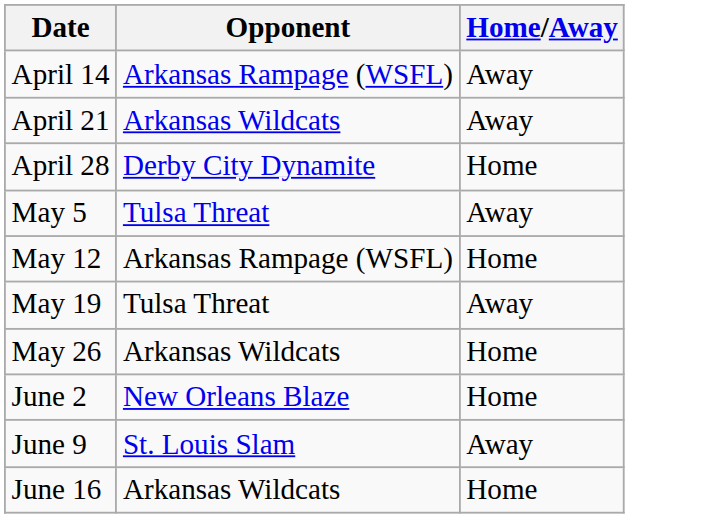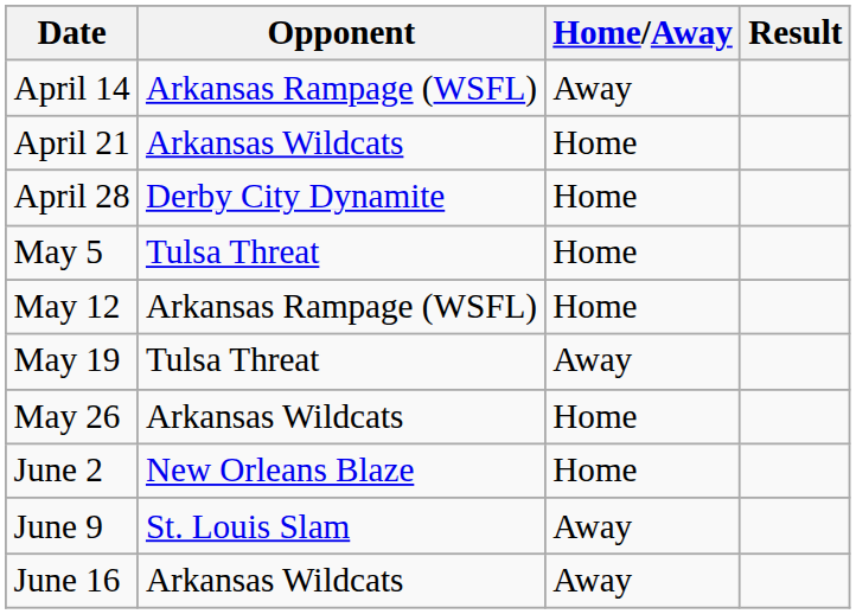 <table class="wikitable">
 <tr>
 <th>Date</th>
 <th>Opponent</th>
 <th><a href='#'>Home</a>/<a href='#'>Away</a></th>
+<th>Result</th>
 </tr>
 <tr>
 <td>April 14</td>
 <td><a href='#'>Arkansas Rampage</a> (<a href='#'>WSFL</a>)</td>
 <td>Away</td>
+<td></td>
 </tr>
 <tr>
 <td>April 21</td>
 <td><a href='#'>Arkansas Wildcats</a></td>
-<td>Away</td>
+<td>Home</td>
+<td></td>
 </tr>
 <tr>
 <td>April 28</td>
 <td><a href='#'>Derby City Dynamite</a></td>
 <td>Home</td>
+<td></td>
 </tr>
 <tr>
 <td>May 5</td>
 <td><a href='#'>Tulsa Threat</a></td>
-<td>Away</td>
+<td>Home</td>
+<td></td>
 </tr>
 <tr>
 <td>May 12</td>
 <td>Arkansas Rampage (WSFL)</td>
 <td>Home</td>
+<td></td>
 </tr>
 <tr>
 <td>May 19</td>
 <td>Tulsa Threat</td>
 <td>Away</td>
+<td></td>
 </tr>
 <tr>
 <td>May 26</td>
 <td>Arkansas Wildcats</td>
 <td>Home</td>
+<td></td>
 </tr>
 <tr>
 <td>June 2</td>
 <td><a href='#'>New Orleans Blaze</a></td>
 <td>Home</td>
+<td></td>
 </tr>
 <tr>
 <td>June 9</td>
 <td><a href='#'>St. Louis Slam</a></td>
 <td>Away</td>
+<td></td>
 </tr>
 <tr>
 <td>June 16</td>
 <td>Arkansas Wildcats</td>
-<td>Home</td>
+<td>Away</td>
+<td></td>
 </tr>
 </table>
